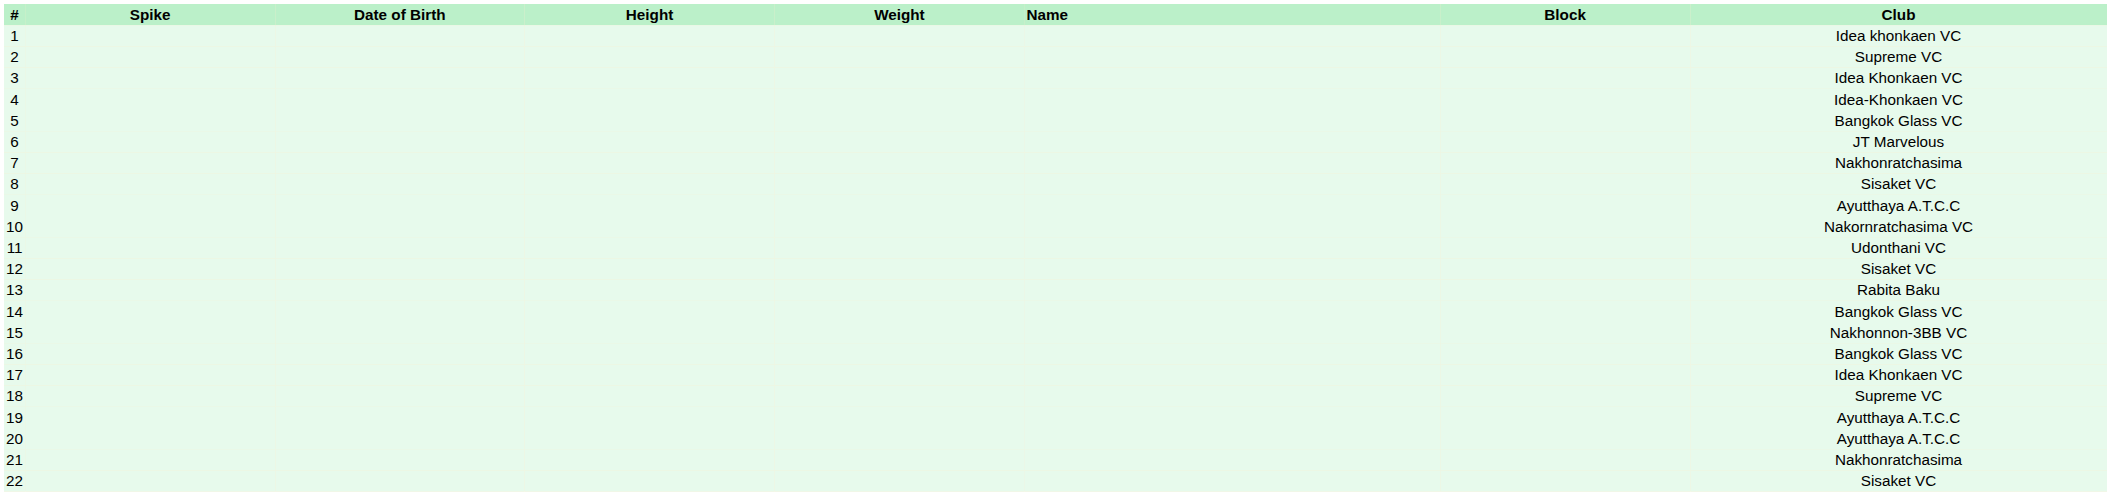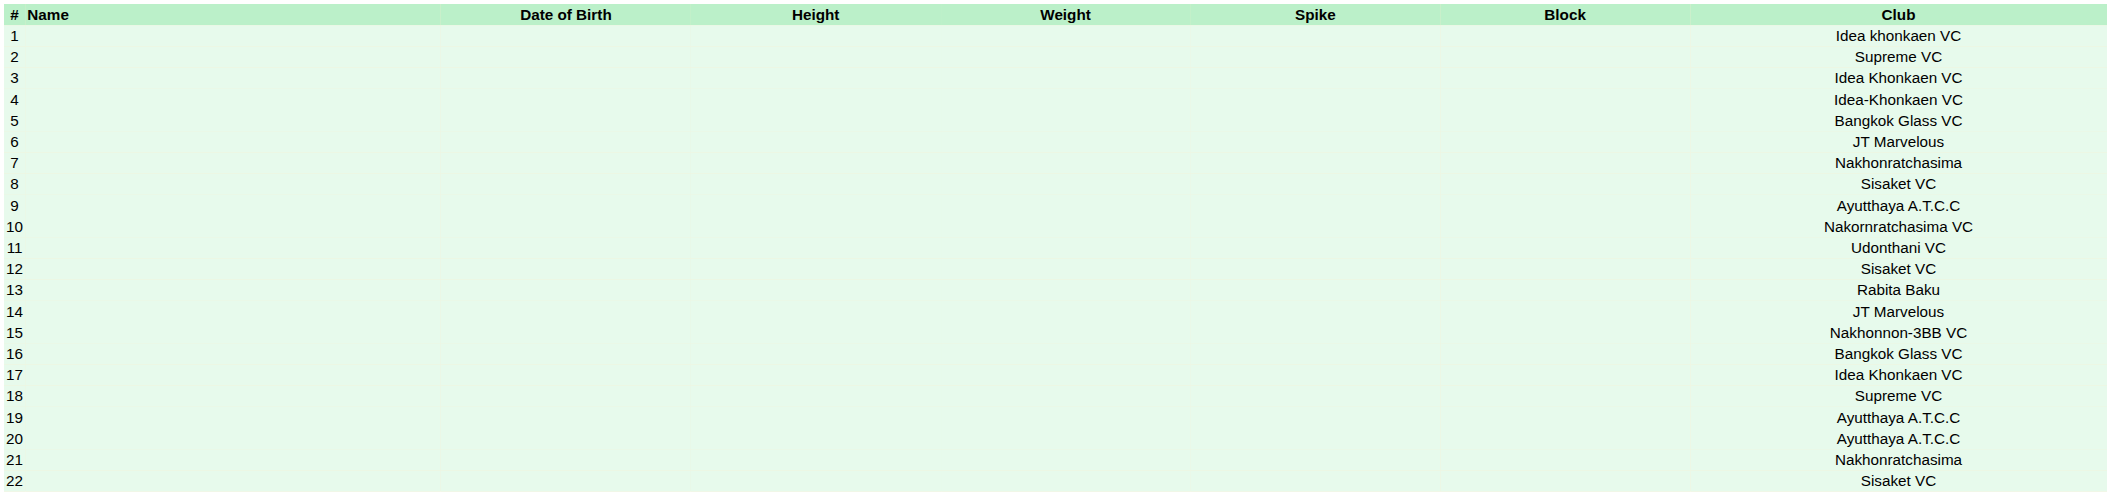 <table border=0 cellpadding=2 cellspacing=0  |- bgcolor=#FFECCE style="text-align:center; font-size:90%; width:100%">
 <tr bgcolor=#BBF0C9>
 <th>#</th>
-<th width=12%>Spike</th>
+<th align=left width=20%>Name</th>
 <th width=12%>Date of Birth</th>
 <th width=12%>Height</th>
 <th width=12%>Weight</th>
-<th align=left width=20%>Name</th>
+<th width=12%>Spike</th>
 <th width=12%>Block</th>
 <th width=20%>Club</th>
 </tr>
 <tr bgcolor=#E7FAEC>
 <td>1</td>
-<td></td>
+<td align=left></td>
 <td align=right></td>
 <td></td>
 <td></td>
-<td align=left></td>
+<td></td>
 <td></td>
 <td>Idea khonkaen VC</td>
 </tr>
 <tr bgcolor=#E7FAEC>
 <td>2</td>
-<td></td>
+<td align=left></td>
 <td align=right></td>
 <td></td>
 <td></td>
-<td align=left></td>
+<td></td>
 <td></td>
 <td>Supreme VC</td>
 </tr>
 <tr bgcolor=#E7FAEC>
 <td>3</td>
-<td></td>
+<td align=left></td>
 <td align=right></td>
 <td></td>
 <td></td>
-<td align=left></td>
+<td></td>
 <td></td>
 <td>Idea Khonkaen VC</td>
 </tr>
 <tr bgcolor=#E7FAEC>
 <td>4</td>
-<td></td>
+<td align=left></td>
 <td align=right></td>
 <td></td>
 <td></td>
-<td align=left></td>
+<td></td>
 <td></td>
 <td>Idea-Khonkaen VC</td>
 </tr>
 <tr bgcolor=#E7FAEC>
 <td>5</td>
-<td></td>
+<td align=left></td>
 <td align=right></td>
 <td></td>
 <td></td>
-<td align=left></td>
+<td></td>
 <td></td>
 <td>Bangkok Glass VC</td>
 </tr>
 <tr bgcolor=#E7FAEC>
 <td>6</td>
-<td></td>
+<td align=left></td>
 <td align=right></td>
 <td></td>
 <td></td>
-<td align=left></td>
+<td></td>
 <td></td>
 <td>JT Marvelous</td>
 </tr>
 <tr bgcolor=#E7FAEC>
 <td>7</td>
-<td></td>
+<td align=left></td>
 <td align=right></td>
 <td></td>
 <td></td>
-<td align=left></td>
+<td></td>
 <td></td>
 <td>Nakhonratchasima</td>
 </tr>
 <tr bgcolor=#E7FAEC>
 <td>8</td>
-<td></td>
+<td align=left></td>
 <td align=right></td>
 <td></td>
 <td></td>
-<td align=left></td>
+<td></td>
 <td></td>
 <td>Sisaket VC</td>
 </tr>
 <tr bgcolor=#E7FAEC>
 <td>9</td>
-<td></td>
+<td align=left></td>
 <td align=right></td>
 <td></td>
 <td></td>
-<td align=left></td>
+<td></td>
 <td></td>
 <td>Ayutthaya A.T.C.C</td>
 </tr>
 <tr bgcolor=#E7FAEC>
 <td>10</td>
-<td></td>
+<td align=left></td>
 <td align=right></td>
 <td></td>
 <td></td>
-<td align=left></td>
+<td></td>
 <td></td>
 <td>Nakornratchasima VC</td>
 </tr>
 <tr bgcolor=#E7FAEC>
 <td>11</td>
-<td></td>
+<td align=left></td>
 <td align=right></td>
 <td></td>
 <td></td>
-<td align=left></td>
+<td></td>
 <td></td>
 <td>Udonthani VC</td>
 </tr>
 <tr bgcolor=#E7FAEC>
 <td>12</td>
-<td></td>
+<td align=left></td>
 <td align=right></td>
 <td></td>
 <td></td>
-<td align=left></td>
+<td></td>
 <td></td>
 <td>Sisaket VC</td>
 </tr>
 <tr bgcolor=#E7FAEC>
 <td>13</td>
-<td></td>
+<td align=left></td>
 <td align=right></td>
 <td></td>
 <td></td>
-<td align=left></td>
+<td></td>
 <td></td>
 <td>Rabita Baku</td>
 </tr>
 <tr bgcolor=#E7FAEC>
 <td>14</td>
-<td></td>
+<td align=left></td>
 <td align=right></td>
 <td></td>
 <td></td>
-<td align=left></td>
 <td></td>
-<td>Bangkok Glass VC</td>
+<td></td>
+<td>JT Marvelous</td>
 </tr>
 <tr bgcolor=#E7FAEC>
 <td>15</td>
-<td></td>
+<td align=left></td>
 <td align=right></td>
 <td></td>
 <td></td>
-<td align=left></td>
+<td></td>
 <td></td>
 <td>Nakhonnon-3BB VC</td>
 </tr>
 <tr bgcolor=#E7FAEC>
 <td>16</td>
-<td></td>
+<td align=left></td>
 <td align=right></td>
 <td></td>
 <td></td>
-<td align=left></td>
+<td></td>
 <td></td>
 <td>Bangkok Glass VC</td>
 </tr>
 <tr bgcolor=#E7FAEC>
 <td>17</td>
-<td></td>
+<td align=left></td>
 <td align=right></td>
 <td></td>
 <td></td>
-<td align=left></td>
+<td></td>
 <td></td>
 <td>Idea Khonkaen VC</td>
 </tr>
 <tr bgcolor=#E7FAEC>
 <td>18</td>
-<td></td>
+<td align=left></td>
 <td align=right></td>
 <td></td>
 <td></td>
-<td align=left></td>
+<td></td>
 <td></td>
 <td>Supreme VC</td>
 </tr>
 <tr bgcolor=#E7FAEC>
 <td>19</td>
-<td></td>
+<td align=left></td>
 <td align=right></td>
 <td></td>
 <td></td>
-<td align=left></td>
+<td></td>
 <td></td>
 <td>Ayutthaya A.T.C.C</td>
 </tr>
 <tr bgcolor=#E7FAEC>
 <td>20</td>
-<td></td>
+<td align=left></td>
 <td align=right></td>
 <td></td>
 <td></td>
-<td align=left></td>
+<td></td>
 <td></td>
 <td>Ayutthaya A.T.C.C</td>
 </tr>
 <tr bgcolor=#E7FAEC>
 <td>21</td>
-<td></td>
+<td align=left></td>
 <td align=right></td>
 <td></td>
 <td></td>
-<td align=left></td>
+<td></td>
 <td></td>
 <td>Nakhonratchasima</td>
 </tr>
 <tr bgcolor=#E7FAEC>
 <td>22</td>
-<td></td>
+<td align=left></td>
 <td align=right></td>
 <td></td>
 <td></td>
-<td align=left></td>
+<td></td>
 <td></td>
 <td>Sisaket VC</td>
 </tr>
 </table>
